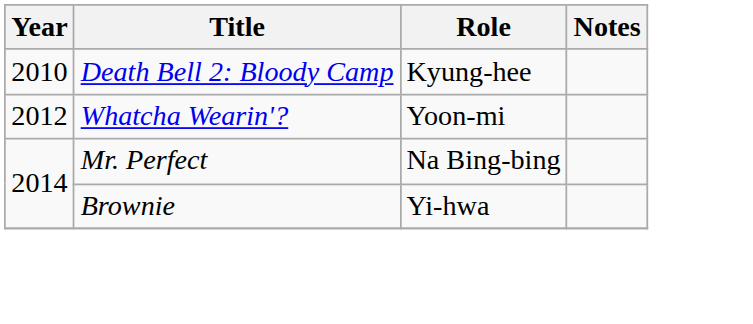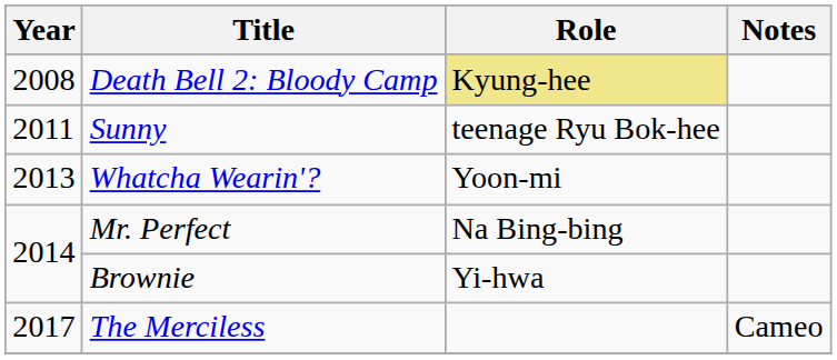 <table class="wikitable sortable" border="1">
 <tr>
 <th>Year</th>
 <th>Title</th>
 <th>Role</th>
 <th>Notes</th>
 </tr>
 <tr>
-<td>2010</td>
+<td>2008</td>
 <td><em><a href='#'>Death Bell 2: Bloody Camp</a></em></td>
-<td>Kyung-hee</td>
+<td style="background: khaki;">Kyung-hee</td>
 <td></td>
 </tr>
 <tr>
-<td>2012</td>
+<td>2011</td>
+<td><em><a href='#'>Sunny</a></em></td>
+<td>teenage Ryu Bok-hee</td>
+<td></td>
+</tr>
+<tr>
+<td>2013</td>
 <td><em><a href='#'>Whatcha Wearin'?</a></em></td>
 <td>Yoon-mi</td>
 <td></td>
 </tr>
 <tr>
 <td rowspan=2>2014</td>
 <td><em>Mr. Perfect</em></td>
 <td>Na Bing-bing</td>
 <td></td>
 </tr>
 <tr>
 <td><em>Brownie</em></td>
 <td>Yi-hwa</td>
 <td></td>
 </tr>
 <tr>
+<td>2017</td>
+<td><em><a href='#'>The Merciless</a></em></td>
+<td></td>
+<td>Cameo</td>
+</tr>
+<tr>
 </tr>
 </table>
